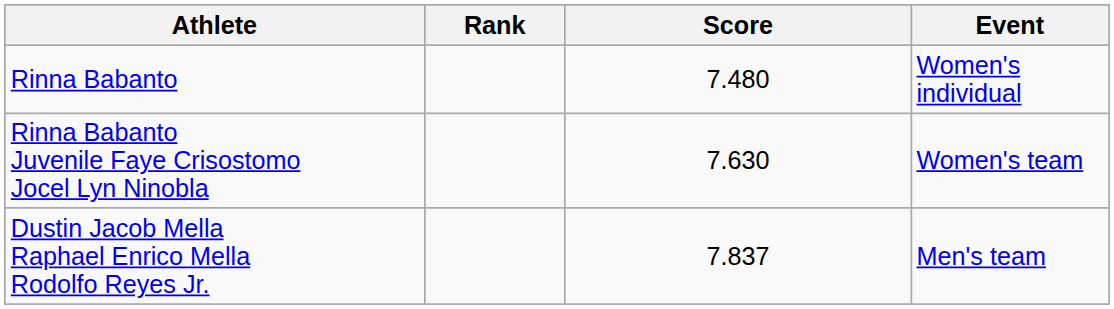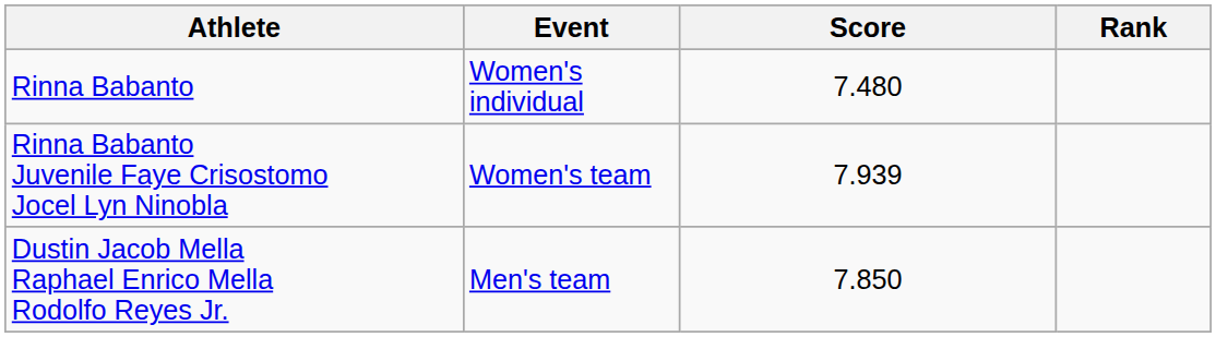 <table class="wikitable" width="50%" style="text-align:left; font-size:90%">
 <tr>
 <th width="17%">Athlete</th>
+<th width="6%">Event</th>
+<th width="14%">Score</th>
 <th width="5%">Rank</th>
-<th width="14%">Score</th>
-<th width="6%">Event</th>
 </tr>
 <tr>
 <td><a href='#'>Rinna Babanto</a></td>
+<td><a href='#'>Women's individual</a></td>
+<td align=center>7.480</td>
 <td align=center></td>
-<td align=center>7.480</td>
-<td><a href='#'>Women's individual</a></td>
 </tr>
 <tr>
 <td><a href='#'>Rinna Babanto</a><br><a href='#'>Juvenile Faye Crisostomo</a><br><a href='#'>Jocel Lyn Ninobla</a></td>
+<td><a href='#'>Women's team</a></td>
+<td align=center>7.939</td>
 <td align=center></td>
-<td align=center>7.630</td>
-<td><a href='#'>Women's team</a></td>
 </tr>
 <tr>
 <td><a href='#'>Dustin Jacob Mella</a><br><a href='#'>Raphael Enrico Mella</a><br><a href='#'>Rodolfo Reyes Jr.</a></td>
+<td><a href='#'>Men's team</a></td>
+<td align=center>7.850</td>
 <td align=center></td>
-<td align=center>7.837</td>
-<td><a href='#'>Men's team</a></td>
 </tr>
 </table>
